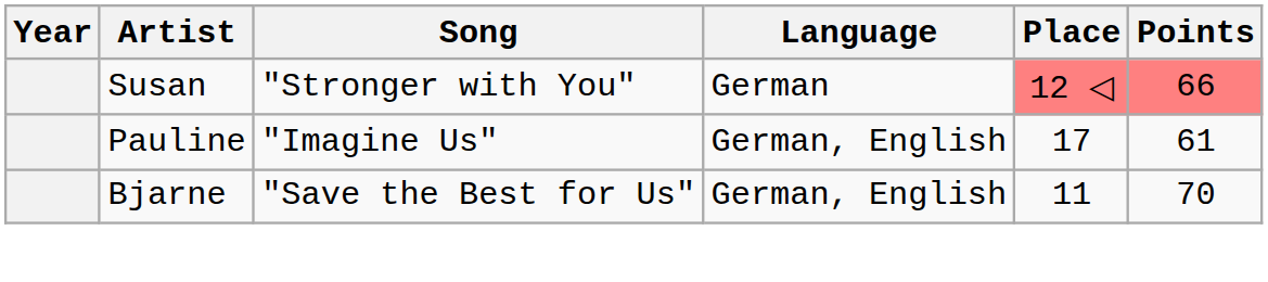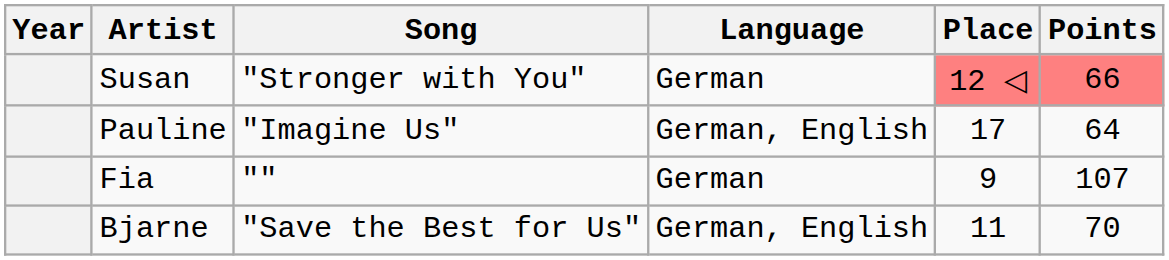 <table class="wikitable sortable plainrowheaders">
 <tr>
 <th scope="col">Year</th>
 <th scope="col">Artist</th>
 <th scope="col">Song</th>
 <th scope="col">Language</th>
 <th scope="col" data-sort-type="number">Place</th>
 <th scope="col" data-sort-type="number">Points</th>
 </tr>
 <tr>
 <th scope="row" style="text-align:center;"></th>
 <td>Susan</td>
 <td>"Stronger with You"</td>
 <td>German</td>
 <td style="text-align:center; background-color:#FE8080;">12 ◁</td>
 <td style="text-align:center; background-color:#FE8080;">66</td>
 </tr>
 <tr>
 <th scope="row" style="text-align:center;"></th>
 <td>Pauline</td>
 <td>"Imagine Us"</td>
 <td>German, English</td>
 <td style="text-align:center;">17</td>
-<td style="text-align:center;">61</td>
+<td style="text-align:center;">64</td>
+</tr>
+<tr>
+<th scope="row" style="text-align:center;"></th>
+<td>Fia</td>
+<td>""</td>
+<td>German</td>
+<td style="text-align:center;">9</td>
+<td style="text-align:center;">107</td>
 </tr>
 <tr>
 <th scope="row" style="text-align:center;"></th>
 <td>Bjarne</td>
 <td>"Save the Best for Us"</td>
 <td>German, English</td>
 <td style="text-align:center;">11</td>
 <td style="text-align:center;">70</td>
 </tr>
 </table>
